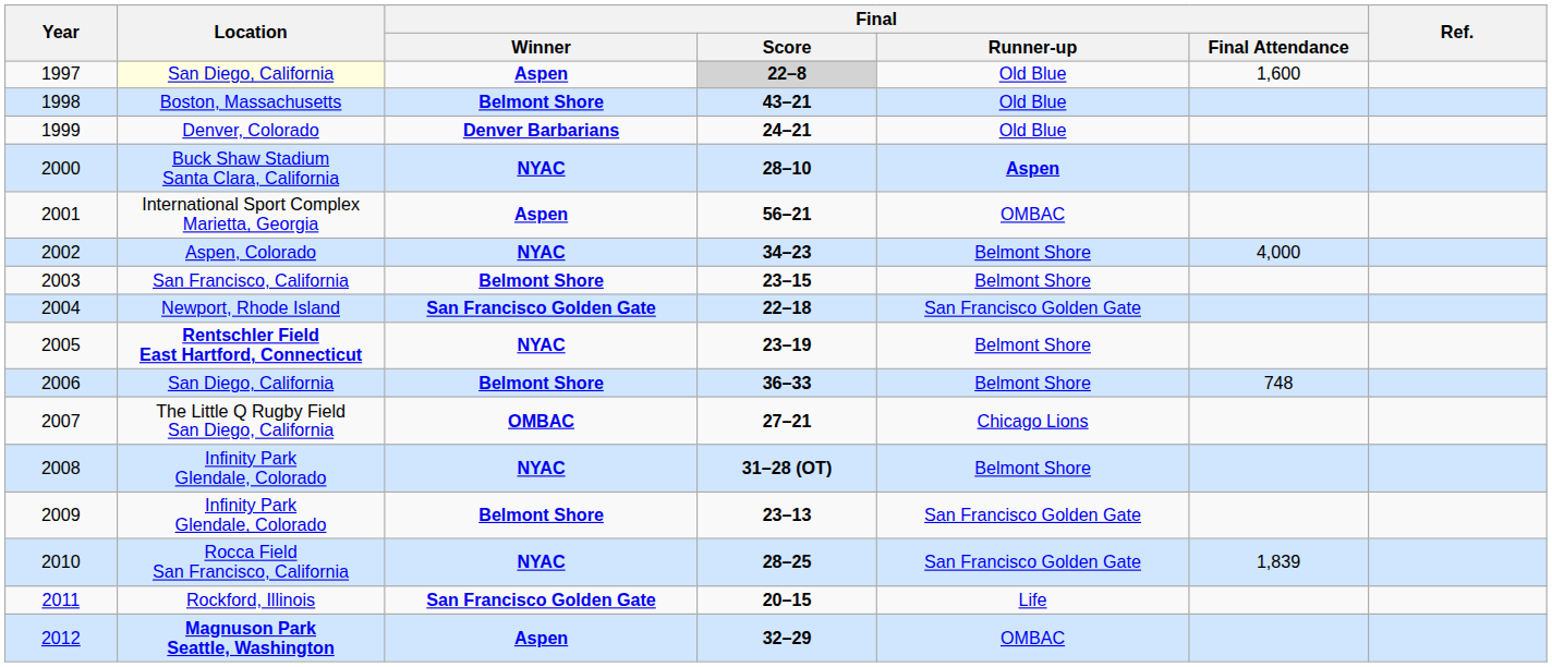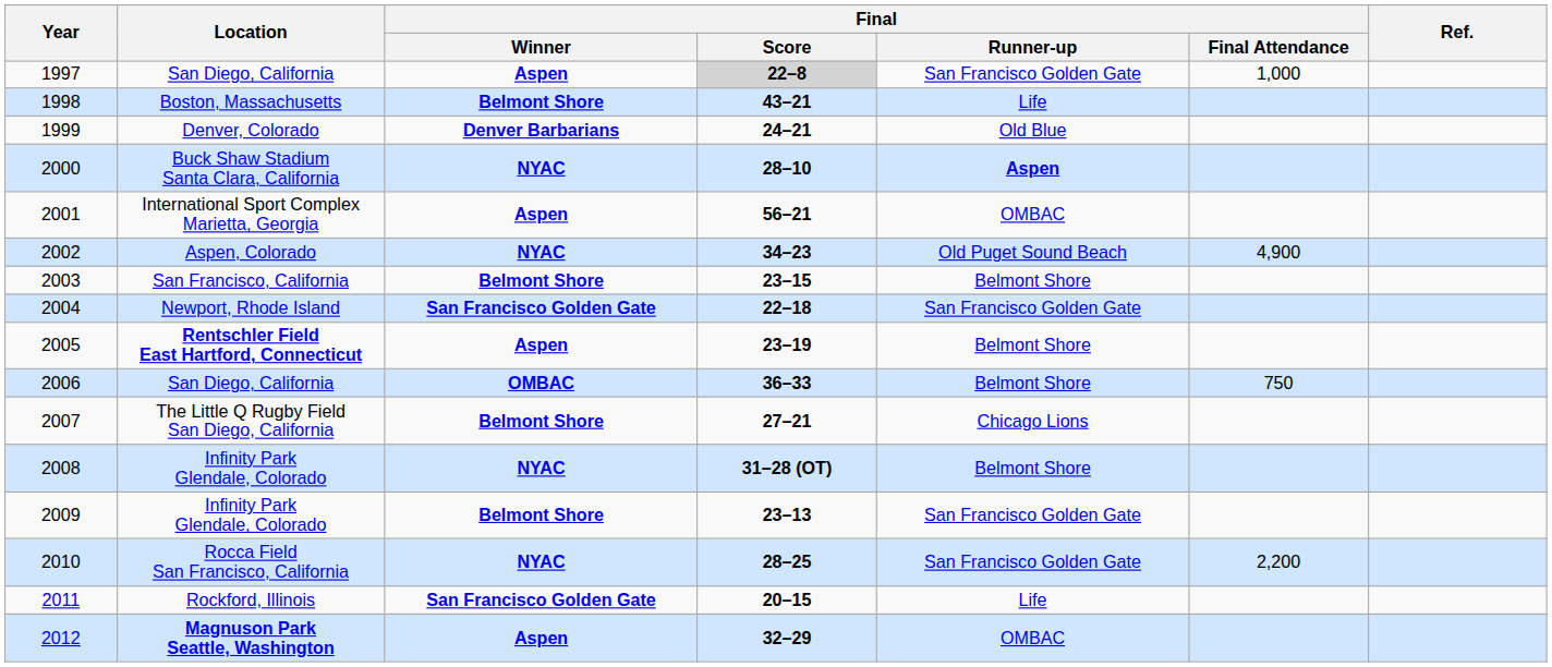 <table class="wikitable" style="font-size:90%; width: 100%; text-align: center;">
 <tr>
 <th rowspan="2" style="width:5%;">Year</th>
 <th rowspan="2" style="width:12%;">Location</th>
 <th colspan=4>Final</th>
 <th rowspan="2" style="width:8%;">Ref.</th>
 </tr>
 <tr>
 <th width=14%>Winner</th>
 <th width=8%>Score</th>
 <th width=14%>Runner-up</th>
 <th width=8%>Final Attendance</th>
 </tr>
 <tr>
 <td>1997</td>
-<td style="background: lightyellow;"><a href='#'>San Diego, California</a></td>
+<td><a href='#'>San Diego, California</a></td>
 <td><strong><a href='#'>Aspen</a></strong></td>
 <td style="background: lightgrey;"><strong>22–8</strong></td>
-<td><a href='#'>Old Blue</a></td>
-<td>1,600</td>
+<td><a href='#'>San Francisco Golden Gate</a></td>
+<td>1,000</td>
 <td></td>
 </tr>
 <tr style="background: #D0E6FF;">
 <td>1998</td>
 <td><a href='#'>Boston, Massachusetts</a></td>
 <td><strong><a href='#'>Belmont Shore</a></strong></td>
 <td><strong>43–21</strong></td>
-<td><a href='#'>Old Blue</a></td>
+<td><a href='#'>Life</a></td>
 <td></td>
 <td></td>
 </tr>
 <tr>
 <td>1999</td>
 <td><a href='#'>Denver, Colorado</a></td>
 <td><strong><a href='#'>Denver Barbarians</a></strong></td>
 <td><strong>24–21</strong></td>
 <td><a href='#'>Old Blue</a></td>
 <td></td>
 <td></td>
 </tr>
 <tr style="background: #D0E6FF;">
 <td>2000</td>
 <td><a href='#'>Buck Shaw Stadium</a><br><a href='#'>Santa Clara, California</a></td>
 <td><strong><a href='#'>NYAC</a></strong></td>
 <td><strong>28–10</strong></td>
 <td><strong><a href='#'>Aspen</a></strong></td>
 <td></td>
 <td></td>
 </tr>
 <tr>
 <td>2001</td>
 <td>International Sport Complex<br><a href='#'>Marietta, Georgia</a></td>
 <td><strong><a href='#'>Aspen</a></strong></td>
 <td><strong>56–21</strong></td>
 <td><a href='#'>OMBAC</a></td>
 <td></td>
 <td></td>
 </tr>
 <tr style="background: #D0E6FF;">
 <td>2002</td>
 <td><a href='#'>Aspen, Colorado</a></td>
 <td><strong><a href='#'>NYAC</a></strong></td>
 <td><strong>34–23</strong></td>
-<td><a href='#'>Belmont Shore</a></td>
-<td>4,000</td>
+<td><a href='#'>Old Puget Sound Beach</a></td>
+<td>4,900</td>
 <td></td>
 </tr>
 <tr>
 <td>2003</td>
 <td><a href='#'>San Francisco, California</a></td>
 <td><strong><a href='#'>Belmont Shore</a></strong></td>
 <td><strong>23–15</strong></td>
 <td><a href='#'>Belmont Shore</a></td>
 <td></td>
 <td></td>
 </tr>
 <tr style="background: #D0E6FF;">
 <td>2004</td>
 <td><a href='#'>Newport, Rhode Island</a></td>
 <td><strong><a href='#'>San Francisco Golden Gate</a></strong></td>
 <td><strong>22–18</strong></td>
 <td><a href='#'>San Francisco Golden Gate</a></td>
 <td></td>
 <td></td>
 </tr>
 <tr>
 <td>2005</td>
 <td><strong><a href='#'>Rentschler Field</a><br><a href='#'>East Hartford, Connecticut</a></strong></td>
-<td><strong><a href='#'>NYAC</a></strong></td>
+<td><strong><a href='#'>Aspen</a></strong></td>
 <td><strong>23–19</strong></td>
 <td><a href='#'>Belmont Shore</a></td>
 <td></td>
 <td></td>
 </tr>
 <tr style="background: #D0E6FF;">
 <td>2006</td>
 <td><a href='#'>San Diego, California</a></td>
-<td><strong><a href='#'>Belmont Shore</a></strong></td>
+<td><strong><a href='#'>OMBAC</a></strong></td>
 <td><strong>36–33</strong></td>
 <td><a href='#'>Belmont Shore</a></td>
-<td>748</td>
+<td>750</td>
 <td></td>
 </tr>
 <tr>
 <td>2007</td>
 <td>The Little Q Rugby Field<br><a href='#'>San Diego, California</a></td>
-<td><strong><a href='#'>OMBAC</a></strong></td>
+<td><strong><a href='#'>Belmont Shore</a></strong></td>
 <td><strong>27–21</strong></td>
 <td><a href='#'>Chicago Lions</a></td>
 <td></td>
 <td></td>
 </tr>
 <tr style="background: #D0E6FF;">
 <td>2008</td>
 <td><a href='#'>Infinity Park</a><br><a href='#'>Glendale, Colorado</a></td>
 <td><strong><a href='#'>NYAC</a></strong></td>
 <td><strong>31–28 (OT)</strong></td>
 <td><a href='#'>Belmont Shore</a></td>
 <td></td>
 <td></td>
 </tr>
 <tr>
 <td>2009</td>
 <td><a href='#'>Infinity Park</a><br><a href='#'>Glendale, Colorado</a></td>
 <td><strong><a href='#'>Belmont Shore</a></strong></td>
 <td><strong>23–13</strong></td>
 <td><a href='#'>San Francisco Golden Gate</a></td>
 <td></td>
 <td></td>
 </tr>
 <tr style="background: #D0E6FF;">
 <td>2010</td>
 <td><a href='#'>Rocca Field</a><br><a href='#'>San Francisco, California</a></td>
 <td><strong><a href='#'>NYAC</a></strong></td>
 <td><strong>28–25</strong></td>
 <td><a href='#'>San Francisco Golden Gate</a></td>
-<td>1,839</td>
+<td>2,200</td>
 <td></td>
 </tr>
 <tr>
 <td><a href='#'>2011</a></td>
 <td><a href='#'>Rockford, Illinois</a></td>
 <td><strong><a href='#'>San Francisco Golden Gate</a></strong></td>
 <td><strong>20–15</strong></td>
 <td><a href='#'>Life</a></td>
 <td></td>
 <td></td>
 </tr>
 <tr style="background: #D0E6FF;">
 <td><a href='#'>2012</a></td>
 <td><strong><a href='#'>Magnuson Park</a><br><a href='#'>Seattle, Washington</a></strong></td>
 <td><strong><a href='#'>Aspen</a></strong></td>
 <td><strong>32–29</strong></td>
 <td><a href='#'>OMBAC</a></td>
 <td></td>
 <td></td>
 </tr>
 </table>
